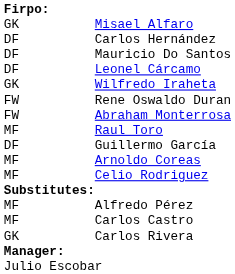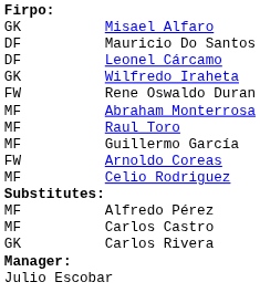 <table style="font-size: 90%" cellspacing="0" cellpadding="0" align=right>
 <tr>
 <td colspan="4"><strong>Firpo:</strong></td>
 </tr>
 <tr>
 <th width="25"></th>
 <th width="25"></th>
 </tr>
 <tr>
 <td>GK</td>
 <td></td>
 <td> <a href='#'>Misael Alfaro</a> </td>
-</tr>
-<tr>
-<td>DF</td>
-<td></td>
-<td> Carlos Hernández</td>
-<td></td>
-<td></td>
 </tr>
 <tr>
 <td>DF</td>
 <td></td>
 <td>  Mauricio Do Santos</td>
 </tr>
 <tr>
 <td>DF</td>
 <td></td>
 <td>  <a href='#'>Leonel Cárcamo</a></td>
 </tr>
 <tr>
 <td>GK</td>
 <td></td>
 <td>  <a href='#'>Wilfredo Iraheta</a></td>
 </tr>
 <tr>
 <td>FW</td>
 <td></td>
 <td>  Rene Oswaldo Duran</td>
 </tr>
 <tr>
-<td>FW</td>
+<td>MF</td>
 <td></td>
 <td>  <a href='#'>Abraham Monterrosa</a></td>
 </tr>
 <tr>
 <td>MF</td>
 <td></td>
 <td>  <a href='#'>Raul Toro</a></td>
 </tr>
 <tr>
-<td>DF</td>
+<td>MF</td>
 <td></td>
 <td>  Guillermo García</td>
 <td></td>
 <td></td>
 </tr>
 <tr>
-<td>MF</td>
+<td>FW</td>
 <td></td>
 <td>  <a href='#'>Arnoldo Coreas</a></td>
 <td></td>
 <td></td>
 </tr>
 <tr>
 <td>MF</td>
 <td></td>
 <td>  <a href='#'>Celio Rodriguez</a></td>
 </tr>
 <tr>
 <td colspan=2><strong>Substitutes:</strong></td>
 </tr>
 <tr>
 <td>MF</td>
 <td></td>
 <td> Alfredo Pérez</td>
 <td></td>
 <td></td>
 </tr>
 <tr>
 <td>MF</td>
 <td></td>
 <td>  Carlos Castro</td>
 <td></td>
 <td></td>
 </tr>
 <tr>
 <td>GK</td>
 <td></td>
 <td> Carlos Rivera</td>
 <td></td>
 <td></td>
 </tr>
 <tr>
 <td colspan=3><strong>Manager:</strong></td>
 </tr>
 <tr>
 <td colspan=4> Julio Escobar</td>
 </tr>
 </table>
